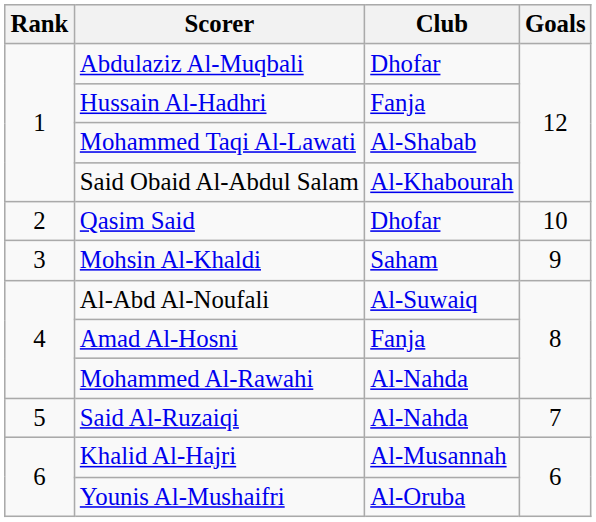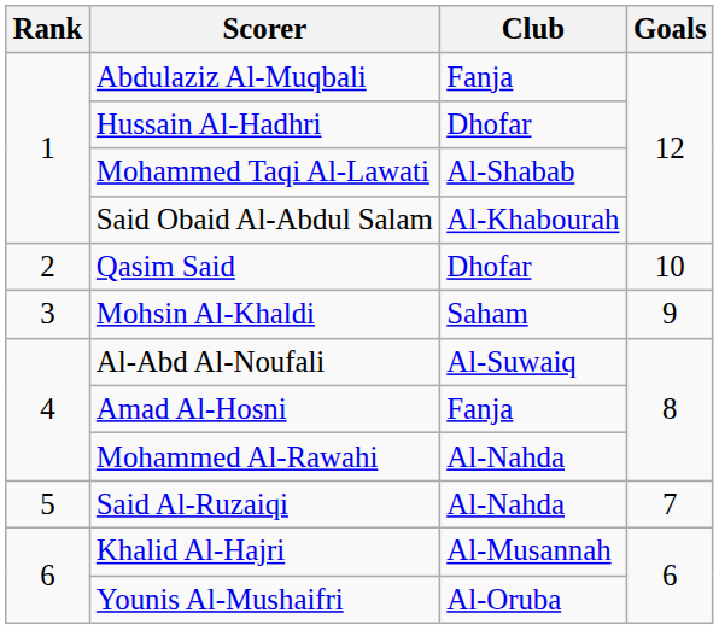 <table class="wikitable sortable" style="text-align:center">
 <tr>
 <th>Rank</th>
 <th>Scorer</th>
 <th>Club</th>
 <th>Goals</th>
 </tr>
 <tr>
 <td rowspan="4">1</td>
 <td align="left"> <a href='#'>Abdulaziz Al-Muqbali</a></td>
-<td align="left"><a href='#'>Dhofar</a></td>
+<td align="left"><a href='#'>Fanja</a></td>
 <td rowspan="4">12</td>
 </tr>
 <tr>
 <td align="left"> <a href='#'>Hussain Al-Hadhri</a></td>
-<td align="left"><a href='#'>Fanja</a></td>
+<td align="left"><a href='#'>Dhofar</a></td>
 </tr>
 <tr>
 <td align="left"> <a href='#'>Mohammed Taqi Al-Lawati</a></td>
 <td align="left"><a href='#'>Al-Shabab</a></td>
 </tr>
 <tr>
 <td align="left"> Said Obaid Al-Abdul Salam</td>
 <td align="left"><a href='#'>Al-Khabourah</a></td>
 </tr>
 <tr>
 <td rowspan="1">2</td>
 <td align="left"> <a href='#'>Qasim Said</a></td>
 <td align="left"><a href='#'>Dhofar</a></td>
 <td rowspan="1">10</td>
 </tr>
 <tr>
 <td rowspan="1">3</td>
 <td align="left"> <a href='#'>Mohsin Al-Khaldi</a></td>
 <td align="left"><a href='#'>Saham</a></td>
 <td rowspan="1">9</td>
 </tr>
 <tr>
 <td rowspan="3">4</td>
 <td align="left"> Al-Abd Al-Noufali</td>
 <td align="left"><a href='#'>Al-Suwaiq</a></td>
 <td rowspan="3">8</td>
 </tr>
 <tr>
 <td align="left"> <a href='#'>Amad Al-Hosni</a></td>
 <td align="left"><a href='#'>Fanja</a></td>
 </tr>
 <tr>
 <td align="left"> <a href='#'>Mohammed Al-Rawahi</a></td>
 <td align="left"><a href='#'>Al-Nahda</a></td>
 </tr>
 <tr>
 <td rowspan="1">5</td>
 <td align="left"> <a href='#'>Said Al-Ruzaiqi</a></td>
 <td align="left"><a href='#'>Al-Nahda</a></td>
 <td rowspan="1">7</td>
 </tr>
 <tr>
 <td rowspan="2">6</td>
 <td align="left"> <a href='#'>Khalid Al-Hajri</a></td>
 <td align="left"><a href='#'>Al-Musannah</a></td>
 <td rowspan="2">6</td>
 </tr>
 <tr>
 <td align="left"> <a href='#'>Younis Al-Mushaifri</a></td>
 <td align="left"><a href='#'>Al-Oruba</a></td>
 </tr>
 </table>
